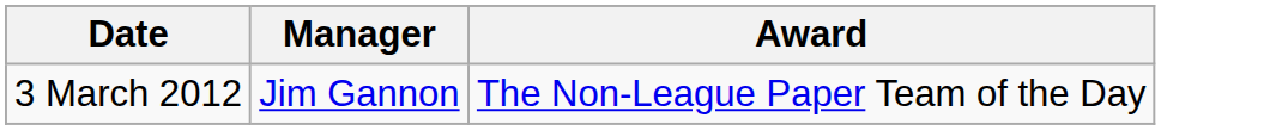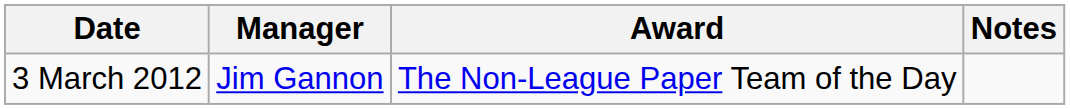 <table class="wikitable">
 <tr>
 <th>Date</th>
 <th>Manager</th>
 <th>Award</th>
+<th>Notes</th>
 </tr>
 <tr>
 <td>3 March   2012</td>
 <td> <a href='#'>Jim Gannon</a></td>
 <td><a href='#'>The Non-League Paper</a> Team of the Day</td>
+<td></td>
 </tr>
 </table>
